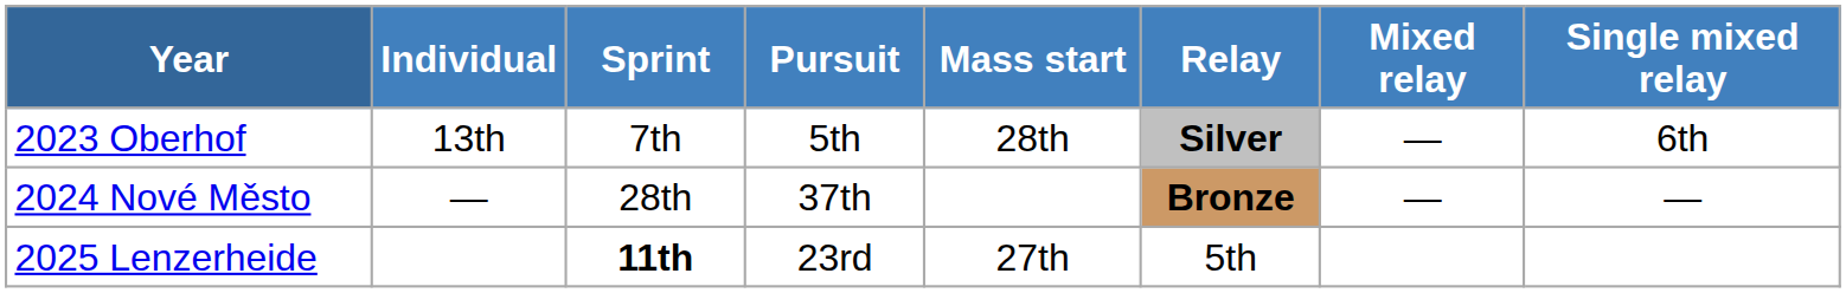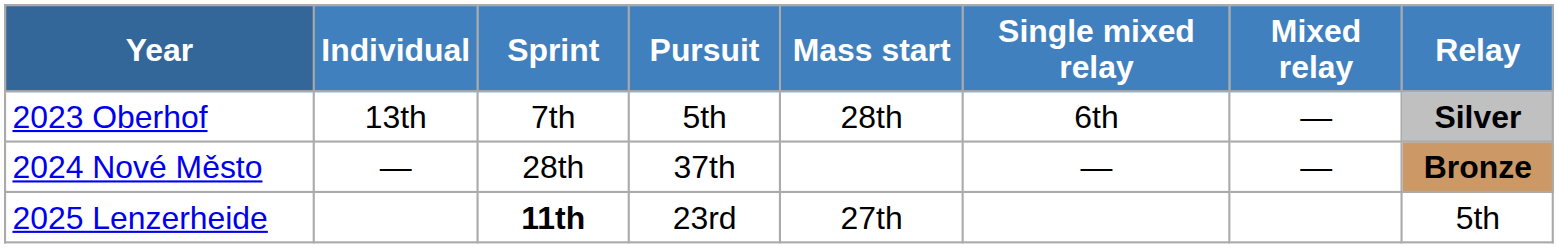 <table class="wikitable" style="font-size:95%; text-align:center; border:grey solid 1px; border-collapse:collapse; background:#ffffff;">
 <tr>
 <th style="background-color:#369; color:white;    width:140px;">Year</th>
 <th style="background-color:#4180be; color:white; width:65px;">Individual</th>
 <th style="background-color:#4180be; color:white; width:65px;">Sprint</th>
 <th style="background-color:#4180be; color:white; width:65px;">Pursuit</th>
 <th style="background-color:#4180be; color:white; width:80px;">Mass start</th>
+<th style="background-color:#4180be; color:white; width:120px;">Single mixed relay</th>
+<th style="background-color:#4180be; color:white; width:75px;">Mixed relay</th>
 <th style="background-color:#4180be; color:white; width:65px;">Relay</th>
-<th style="background-color:#4180be; color:white; width:75px;">Mixed relay</th>
-<th style="background-color:#4180be; color:white; width:120px;">Single mixed relay</th>
 </tr>
 <tr>
 <td align=left> <a href='#'>2023 Oberhof</a></td>
 <td>13th</td>
 <td>7th</td>
 <td>5th</td>
 <td>28th</td>
+<td>6th</td>
+<td>—</td>
 <td style="background:silver"><strong>Silver</strong></td>
-<td>—</td>
-<td>6th</td>
 </tr>
 <tr>
 <td align=left> <a href='#'>2024 Nové Město</a></td>
 <td>—</td>
 <td>28th</td>
 <td>37th</td>
 <td></td>
-<td style="background:#cc9966"><strong>Bronze</strong></td>
 <td>—</td>
 <td>—</td>
+<td style="background:#cc9966"><strong>Bronze</strong></td>
 </tr>
 <tr>
 <td align=left> <a href='#'>2025 Lenzerheide</a></td>
 <td></td>
 <td><strong>11th</strong></td>
 <td>23rd</td>
 <td>27th</td>
-<td>5th</td>
 <td></td>
 <td></td>
+<td>5th</td>
 </tr>
 </table>
